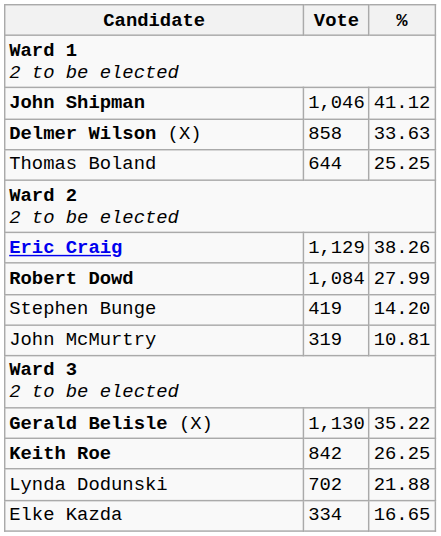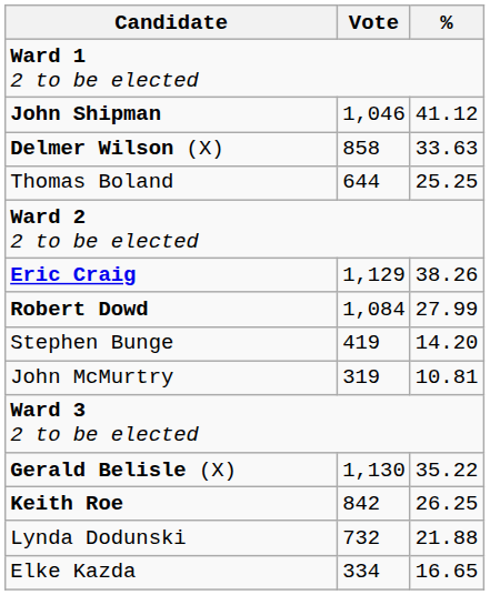 <table class="wikitable">
 <tr>
 <th bgcolor="#DDDDFF" width="200px">Candidate</th>
 <th bgcolor="#DDDDFF">Vote</th>
 <th bgcolor="#DDDDFF">%</th>
 </tr>
 <tr>
 <td colspan="4"><strong>Ward 1</strong>  <br> <em>2 to be elected</em></td>
 </tr>
 <tr>
 <td><strong>John Shipman</strong></td>
 <td>1,046</td>
 <td>41.12</td>
 </tr>
 <tr>
 <td><strong>Delmer Wilson</strong> (X)</td>
 <td>858</td>
 <td>33.63</td>
 </tr>
 <tr>
 <td>Thomas Boland</td>
 <td>644</td>
 <td>25.25</td>
 </tr>
 <tr>
 <td colspan="4"><strong>Ward 2</strong> <br> <em>2 to be elected</em></td>
 </tr>
 <tr>
 <td><strong><a href='#'>Eric Craig</a></strong></td>
 <td>1,129</td>
 <td>38.26</td>
 </tr>
 <tr>
 <td><strong>Robert Dowd</strong></td>
 <td>1,084</td>
 <td>27.99</td>
 </tr>
 <tr>
 <td>Stephen Bunge</td>
 <td>419</td>
 <td>14.20</td>
 </tr>
 <tr>
 <td>John McMurtry</td>
 <td>319</td>
 <td>10.81</td>
 </tr>
 <tr>
 <td colspan="4"><strong>Ward 3</strong> <br> <em>2 to be elected</em></td>
 </tr>
 <tr>
 <td><strong>Gerald Belisle</strong> (X)</td>
 <td>1,130</td>
 <td>35.22</td>
 </tr>
 <tr>
 <td><strong>Keith Roe</strong></td>
 <td>842</td>
 <td>26.25</td>
 </tr>
 <tr>
 <td>Lynda Dodunski</td>
-<td>702</td>
+<td>732</td>
 <td>21.88</td>
 </tr>
 <tr>
 <td>Elke Kazda</td>
 <td>334</td>
 <td>16.65</td>
 </tr>
 </table>
